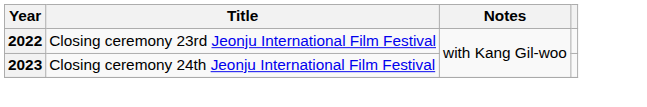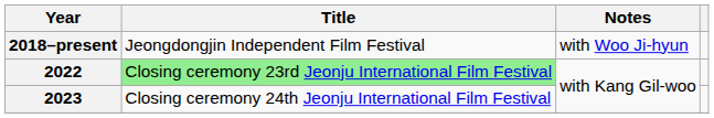 <table class="wikitable plainrowheaders">
 <tr>
 <th scope="col">Year</th>
 <th scope="col">Title</th>
 <th scope="col">Notes</th>
 <th scope="col" class="unsortable"></th>
 </tr>
 <tr>
+<th scope="row">2018–present</th>
+<td>Jeongdongjin Independent Film Festival</td>
+<td>with <a href='#'>Woo Ji-hyun</a></td>
+<td></td>
+</tr>
+<tr>
 <th scope="row">2022</th>
-<td>Closing ceremony 23rd <a href='#'>Jeonju International Film Festival</a></td>
+<td style="background: lightgreen;">Closing ceremony 23rd <a href='#'>Jeonju International Film Festival</a></td>
 <td rowspan="2">with Kang Gil-woo</td>
 <td></td>
 </tr>
 <tr>
 <th scope="row">2023</th>
 <td>Closing ceremony 24th <a href='#'>Jeonju International Film Festival</a></td>
 <td></td>
 </tr>
 <tr>
 </tr>
 </table>
